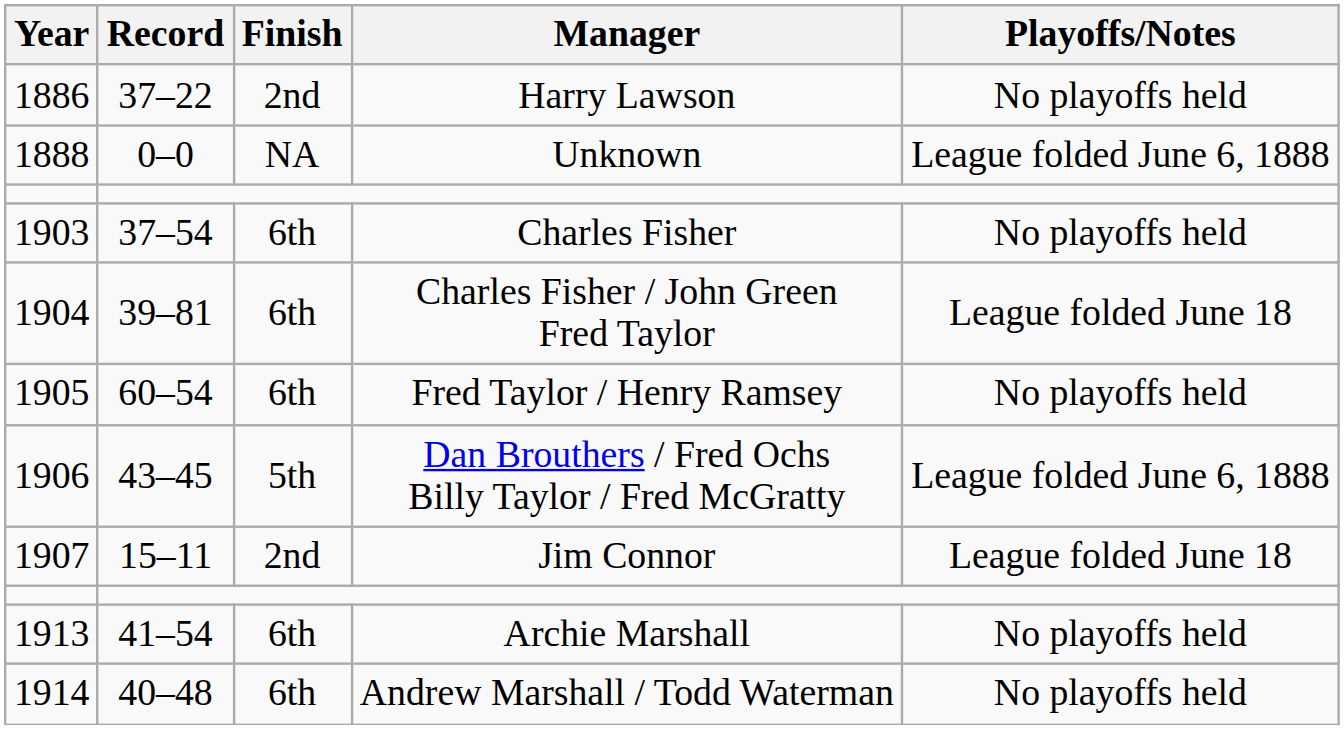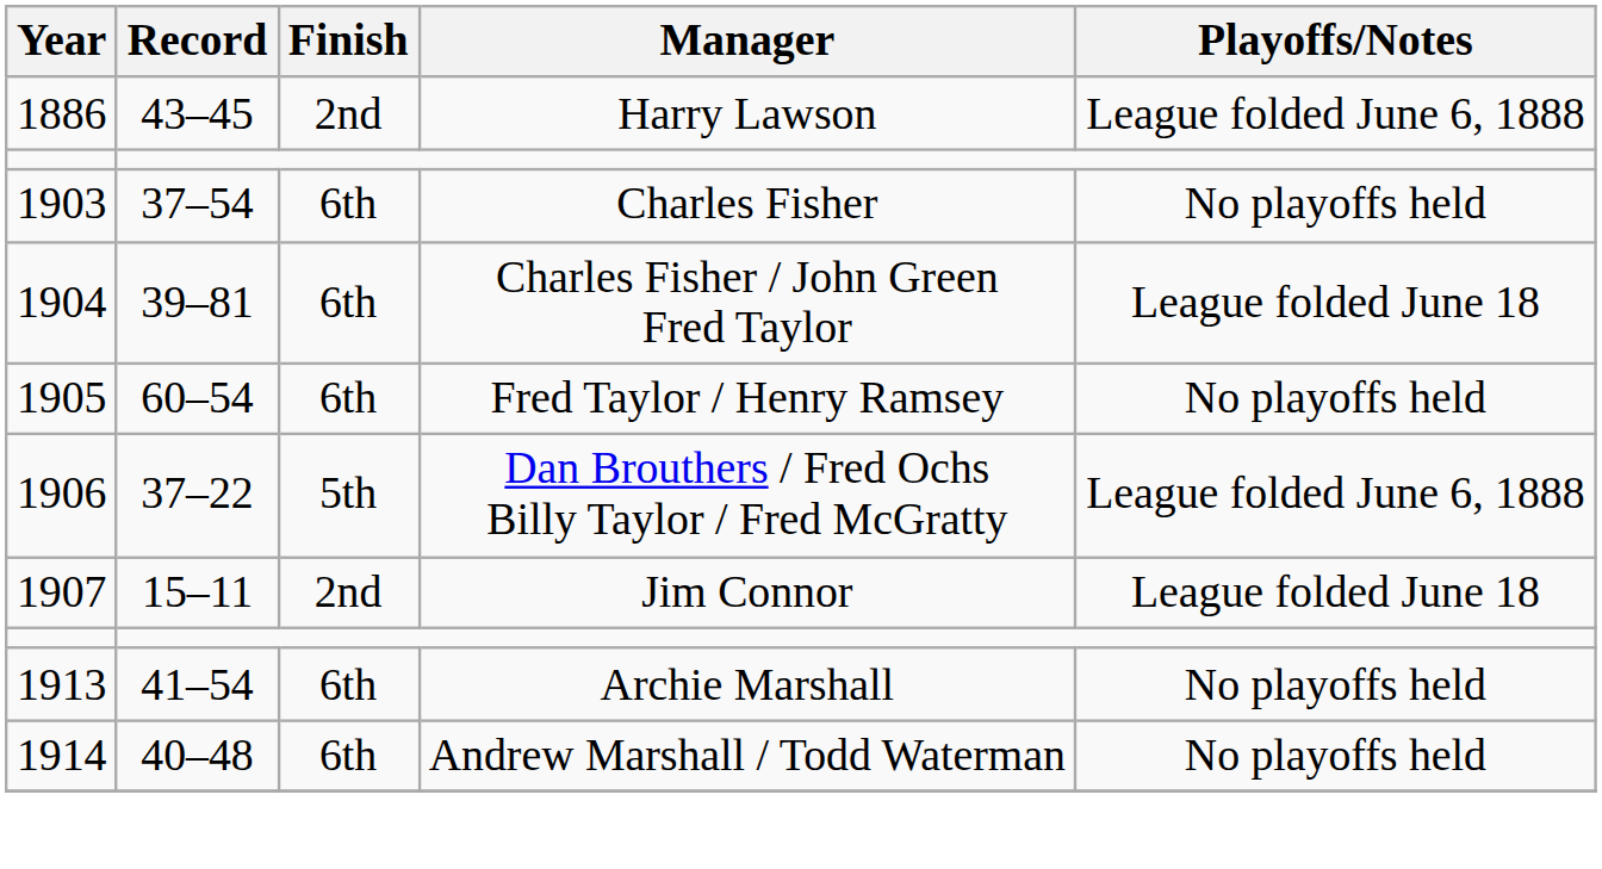 <table class="wikitable" style="text-align:center">
 <tr>
 <th>Year</th>
 <th>Record</th>
 <th>Finish</th>
 <th>Manager</th>
 <th>Playoffs/Notes</th>
 </tr>
 <tr>
 <td>1886</td>
-<td>37–22</td>
+<td>43–45</td>
 <td>2nd</td>
 <td>Harry Lawson</td>
-<td>No playoffs held</td>
-</tr>
-<tr>
-<td>1888</td>
-<td>0–0</td>
-<td>NA</td>
-<td>Unknown</td>
 <td>League folded June 6, 1888</td>
 </tr>
 <tr>
 <td></td>
 </tr>
 <tr>
 <td>1903</td>
 <td>37–54</td>
 <td>6th</td>
 <td>Charles Fisher</td>
 <td>No playoffs held</td>
 </tr>
 <tr>
 <td>1904</td>
 <td>39–81</td>
 <td>6th</td>
 <td>Charles Fisher / John Green <br> Fred Taylor</td>
 <td>League folded June 18</td>
 </tr>
 <tr>
 <td>1905</td>
 <td>60–54</td>
 <td>6th</td>
 <td>Fred Taylor / Henry Ramsey</td>
 <td>No playoffs held</td>
 </tr>
 <tr>
 <td>1906</td>
-<td>43–45</td>
+<td>37–22</td>
 <td>5th</td>
 <td><a href='#'>Dan Brouthers</a> / Fred Ochs<br> Billy Taylor / Fred McGratty</td>
 <td>League folded June 6, 1888</td>
 </tr>
 <tr>
 <td>1907</td>
 <td>15–11</td>
 <td>2nd</td>
 <td>Jim Connor</td>
 <td>League folded June 18</td>
 </tr>
 <tr>
 <td></td>
 </tr>
 <tr>
 <td>1913</td>
 <td>41–54</td>
 <td>6th</td>
 <td>Archie Marshall</td>
 <td>No playoffs held</td>
 </tr>
 <tr>
 <td>1914</td>
 <td>40–48</td>
 <td>6th</td>
 <td>Andrew Marshall / Todd Waterman</td>
 <td>No playoffs held</td>
 </tr>
 <tr>
 </tr>
 </table>
